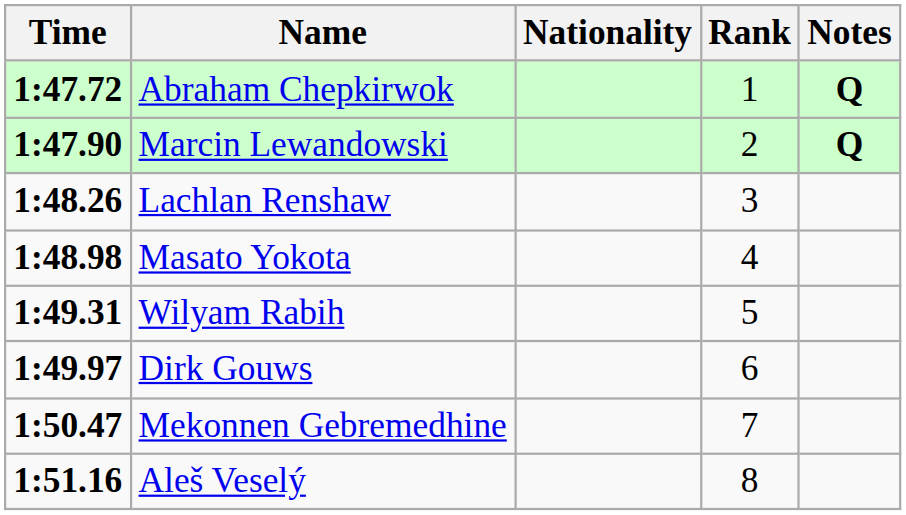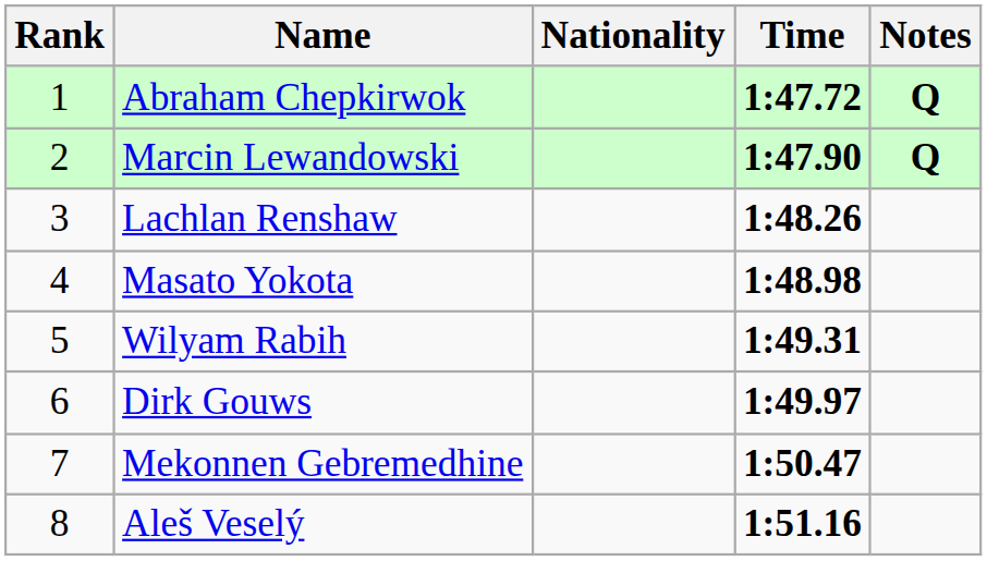 <table class="wikitable sortable" style="text-align:center">
 <tr>
-<th>Time</th>
+<th>Rank</th>
 <th>Name</th>
 <th>Nationality</th>
-<th>Rank</th>
+<th>Time</th>
 <th>Notes</th>
 </tr>
 <tr bgcolor=ccffcc>
-<td><strong>1:47.72</strong></td>
+<td>1</td>
 <td align=left><a href='#'>Abraham Chepkirwok</a></td>
 <td align=left></td>
-<td>1</td>
+<td><strong>1:47.72</strong></td>
 <td><strong>Q</strong></td>
 </tr>
 <tr bgcolor=ccffcc>
-<td><strong>1:47.90</strong></td>
+<td>2</td>
 <td align=left><a href='#'>Marcin Lewandowski</a></td>
 <td align=left></td>
-<td>2</td>
+<td><strong>1:47.90</strong></td>
 <td><strong>Q</strong></td>
 </tr>
 <tr>
-<td><strong>1:48.26</strong></td>
+<td>3</td>
 <td align=left><a href='#'>Lachlan Renshaw</a></td>
 <td align=left></td>
-<td>3</td>
+<td><strong>1:48.26</strong></td>
 <td></td>
 </tr>
 <tr>
-<td><strong>1:48.98</strong></td>
+<td>4</td>
 <td align=left><a href='#'>Masato Yokota</a></td>
 <td align=left></td>
-<td>4</td>
+<td><strong>1:48.98</strong></td>
 <td></td>
 </tr>
 <tr>
-<td><strong>1:49.31</strong></td>
+<td>5</td>
 <td align=left><a href='#'>Wilyam Rabih</a></td>
 <td align=left></td>
-<td>5</td>
+<td><strong>1:49.31</strong></td>
 <td></td>
 </tr>
 <tr>
-<td><strong>1:49.97</strong></td>
+<td>6</td>
 <td align=left><a href='#'>Dirk Gouws</a></td>
 <td align=left></td>
-<td>6</td>
+<td><strong>1:49.97</strong></td>
 <td></td>
 </tr>
 <tr>
-<td><strong>1:50.47</strong></td>
+<td>7</td>
 <td align=left><a href='#'>Mekonnen Gebremedhine</a></td>
 <td align=left></td>
-<td>7</td>
+<td><strong>1:50.47</strong></td>
 <td></td>
 </tr>
 <tr>
-<td><strong>1:51.16</strong></td>
+<td>8</td>
 <td align=left><a href='#'>Aleš Veselý</a></td>
 <td align=left></td>
-<td>8</td>
+<td><strong>1:51.16</strong></td>
 <td></td>
 </tr>
 </table>
